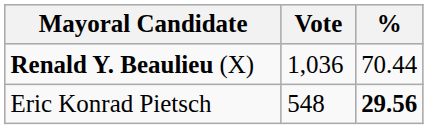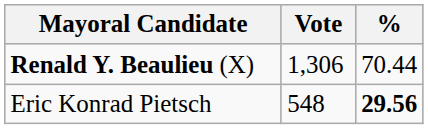 <table class="wikitable">
 <tr>
 <th bgcolor="#DDDDFF" width="170px">Mayoral Candidate</th>
 <th bgcolor="#DDDDFF" width="40px">Vote</th>
 <th bgcolor="#DDDDFF" width="30px">%</th>
 </tr>
 <tr>
 <td><strong>Renald Y. Beaulieu</strong> (X)</td>
-<td>1,036</td>
+<td>1,306</td>
 <td>70.44</td>
 </tr>
 <tr>
 <td>Eric Konrad Pietsch</td>
 <td>548</td>
 <td><strong>29.56</strong></td>
 </tr>
 </table>
